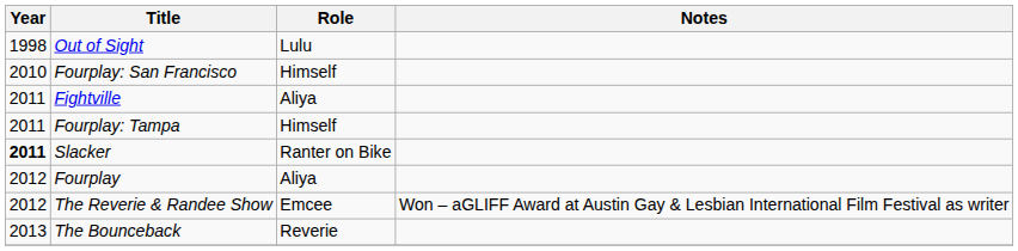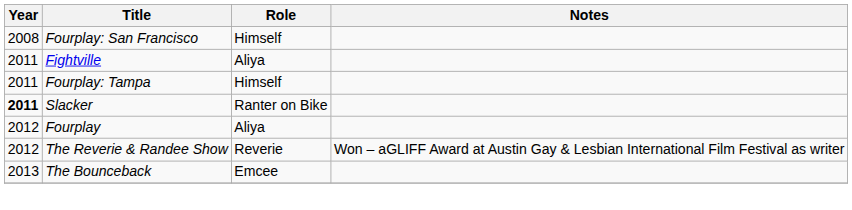 <table class="wikitable sortable">
 <tr>
 <th>Year</th>
 <th>Title</th>
 <th>Role</th>
 <th class="unsortable">Notes</th>
 </tr>
 <tr>
-<td>1998</td>
-<td><em><a href='#'>Out of Sight</a></em></td>
-<td>Lulu</td>
-<td></td>
-</tr>
-<tr>
-<td>2010</td>
+<td>2008</td>
 <td><em>Fourplay: San Francisco</em></td>
 <td>Himself</td>
 <td></td>
 </tr>
 <tr>
 <td>2011</td>
 <td><em><a href='#'>Fightville</a></em></td>
 <td>Aliya</td>
 <td></td>
 </tr>
 <tr>
 <td>2011</td>
 <td><em>Fourplay: Tampa</em></td>
 <td>Himself</td>
 <td></td>
 </tr>
 <tr>
 <td><strong>2011</strong></td>
 <td><em>Slacker</em></td>
 <td>Ranter on Bike</td>
 <td></td>
 </tr>
 <tr>
 <td>2012</td>
 <td><em>Fourplay</em></td>
 <td>Aliya</td>
 <td></td>
 </tr>
 <tr>
 <td>2012</td>
 <td><em>The Reverie & Randee Show</em></td>
-<td>Emcee</td>
+<td>Reverie</td>
 <td>Won – aGLIFF Award at Austin Gay & Lesbian International Film Festival as writer</td>
 </tr>
 <tr>
 <td>2013</td>
 <td><em>The Bounceback</em></td>
-<td>Reverie</td>
+<td>Emcee</td>
 <td></td>
 </tr>
 <tr>
 </tr>
 </table>
